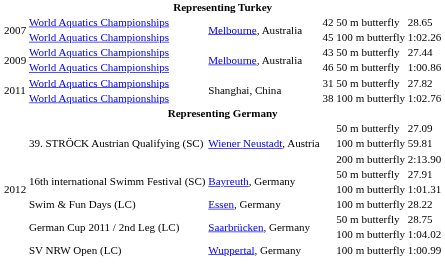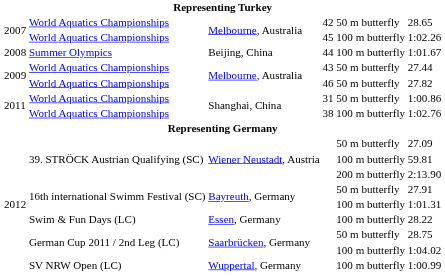 <table>
 <tr>
 <th colspan="6">Representing Turkey</th>
 </tr>
 <tr>
 <td rowspan=2>2007</td>
 <td><a href='#'>World Aquatics Championships</a></td>
 <td rowspan=2><a href='#'>Melbourne</a>, Australia</td>
 <td>42</td>
 <td>50 m butterfly</td>
 <td>28.65</td>
 </tr>
 <tr>
 <td><a href='#'>World Aquatics Championships</a></td>
 <td>45</td>
 <td>100 m butterfly</td>
 <td>1:02.26</td>
 </tr>
 <tr>
+<td>2008</td>
+<td><a href='#'>Summer Olympics</a></td>
+<td>Beijing, China</td>
+<td>44</td>
+<td>100 m butterfly</td>
+<td>1:01.67</td>
+</tr>
+<tr>
 <td rowspan=2>2009</td>
 <td><a href='#'>World Aquatics Championships</a></td>
 <td rowspan=2><a href='#'>Melbourne</a>, Australia</td>
 <td>43</td>
 <td>50 m butterfly</td>
 <td>27.44</td>
 </tr>
 <tr>
 <td><a href='#'>World Aquatics Championships</a></td>
 <td>46</td>
 <td>50 m butterfly</td>
-<td>1:00.86</td>
+<td>27.82</td>
 </tr>
 <tr>
 <td rowspan=2>2011</td>
 <td><a href='#'>World Aquatics Championships</a></td>
 <td rowspan=2>Shanghai, China</td>
 <td>31</td>
 <td>50 m butterfly</td>
-<td>27.82</td>
+<td>1:00.86</td>
 </tr>
 <tr>
 <td><a href='#'>World Aquatics Championships</a></td>
 <td>38</td>
 <td>100 m butterfly</td>
 <td>1:02.76</td>
 </tr>
 <tr>
 <th colspan="6">Representing Germany</th>
 </tr>
 <tr>
 <td rowspan=9>2012</td>
 <td rowspan=3>39. STRÖCK Austrian Qualifying (SC)</td>
 <td rowspan=3><a href='#'>Wiener Neustadt</a>, Austria</td>
 <td></td>
 <td>50 m butterfly</td>
 <td>27.09</td>
 </tr>
 <tr>
 <td></td>
 <td>100 m butterfly</td>
 <td>59.81</td>
 </tr>
 <tr>
 <td></td>
 <td>200 m butterfly</td>
 <td>2:13.90</td>
 </tr>
 <tr>
 <td rowspan=2>16th international Swimm Festival (SC)</td>
 <td rowspan=2><a href='#'>Bayreuth</a>, Germany</td>
 <td></td>
 <td>50 m butterfly</td>
 <td>27.91</td>
 </tr>
 <tr>
 <td></td>
 <td>100 m butterfly</td>
 <td>1:01.31</td>
 </tr>
 <tr>
 <td>Swim & Fun Days (LC)</td>
 <td><a href='#'>Essen</a>, Germany</td>
 <td></td>
 <td>100 m butterfly</td>
 <td>28.22</td>
 </tr>
 <tr>
 <td rowspan=2>German Cup 2011 / 2nd Leg (LC)</td>
 <td rowspan=2><a href='#'>Saarbrücken</a>, Germany</td>
 <td></td>
 <td>50 m butterfly</td>
 <td>28.75</td>
 </tr>
 <tr>
 <td></td>
 <td>100 m butterfly</td>
 <td>1:04.02</td>
 </tr>
 <tr>
 <td>SV NRW Open (LC)</td>
 <td><a href='#'>Wuppertal</a>, Germany</td>
 <td></td>
 <td>100 m butterfly</td>
 <td>1:00.99</td>
 </tr>
 </table>
